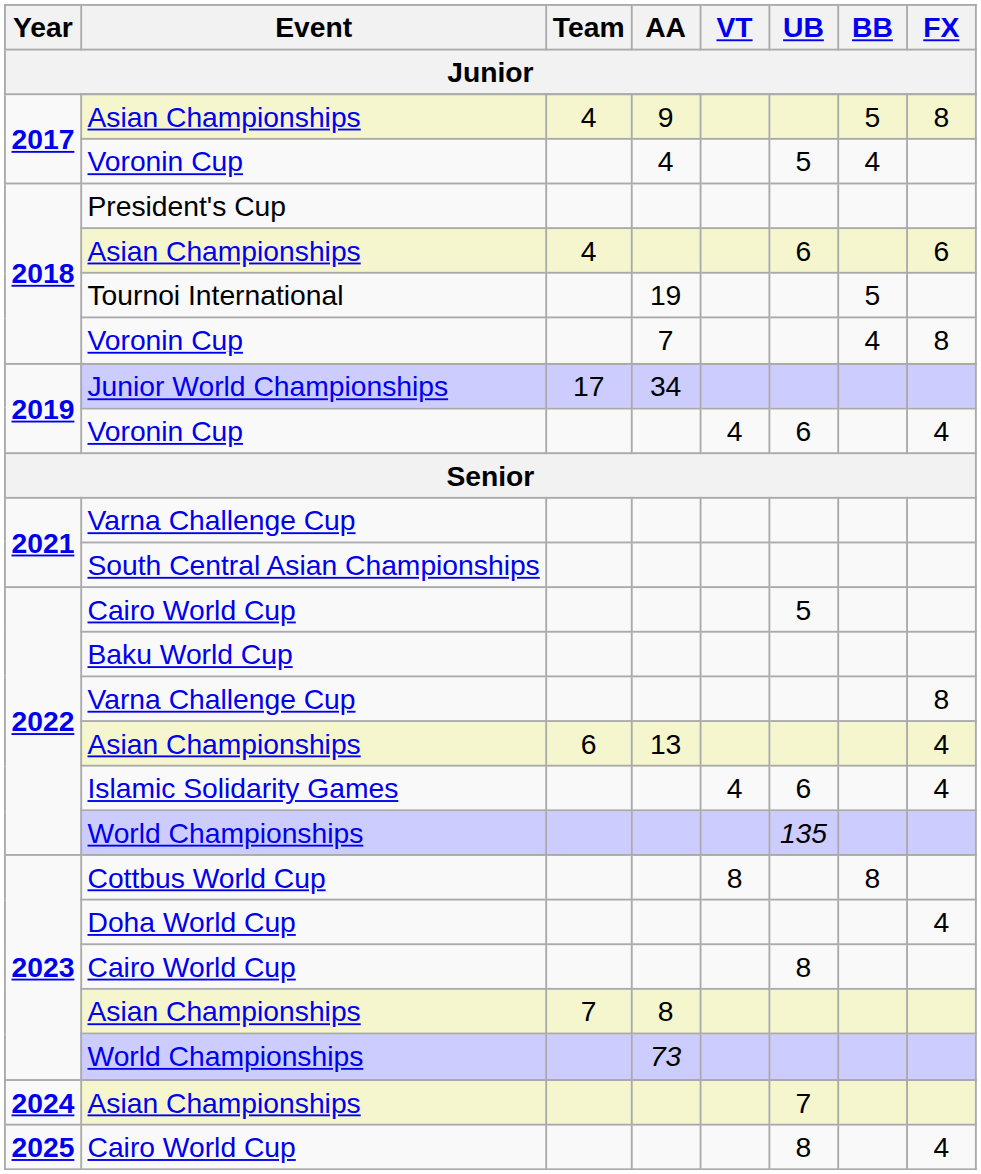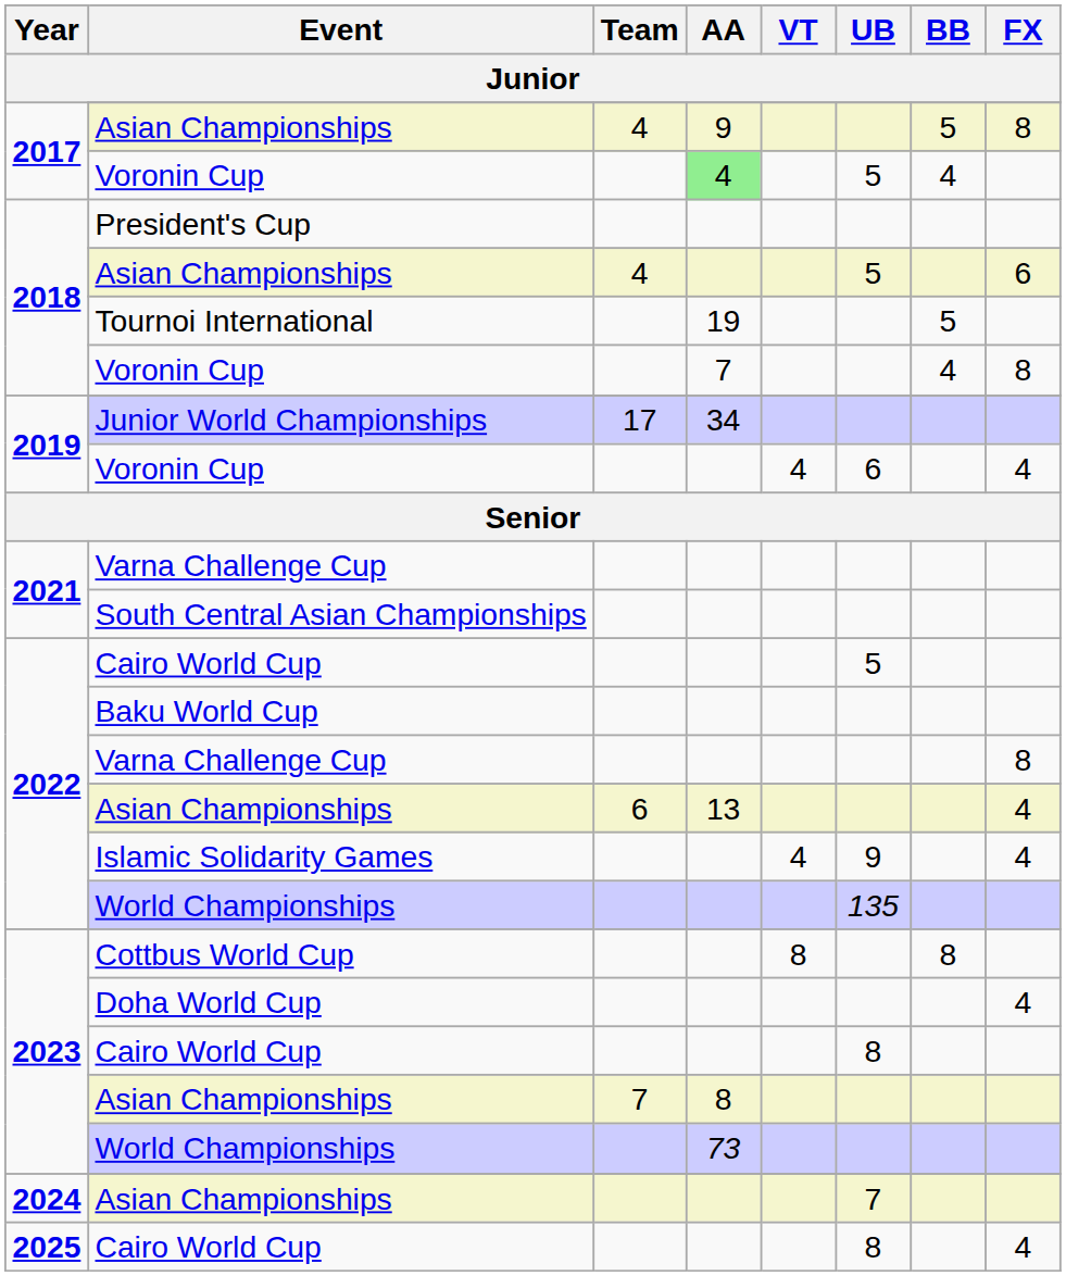 <table class="wikitable" style="text-align:center; font-size:95%;">
 <tr>
 <th align="center">Year</th>
 <th align="center">Event</th>
 <th style="width:30px;">Team</th>
 <th style="width:30px;">AA</th>
 <th style="width:30px;"><a href='#'>VT</a></th>
 <th style="width:30px;"><a href='#'>UB</a></th>
 <th style="width:30px;"><a href='#'>BB</a></th>
 <th style="width:30px;"><a href='#'>FX</a></th>
 </tr>
 <tr>
 <th colspan="8"><strong>Junior</strong></th>
 </tr>
 <tr>
 <td rowspan="3"><strong><a href='#'>2017</a></strong></td>
 </tr>
 <tr bgcolor=#F5F6CE>
 <td align=left><a href='#'>Asian Championships</a></td>
 <td>4</td>
 <td>9</td>
 <td></td>
 <td></td>
 <td>5</td>
 <td>8</td>
 </tr>
 <tr>
 <td align=left><a href='#'>Voronin Cup</a></td>
 <td></td>
-<td>4</td>
+<td style="background: lightgreen;">4</td>
 <td></td>
 <td>5</td>
 <td>4</td>
 <td></td>
 </tr>
 <tr>
 <td rowspan="4"><strong><a href='#'>2018</a></strong></td>
 <td align=left>President's Cup</td>
 <td></td>
 <td></td>
 <td></td>
 <td></td>
 <td></td>
 <td></td>
 </tr>
 <tr bgcolor=#F5F6CE>
 <td align=left><a href='#'>Asian Championships</a></td>
 <td>4</td>
 <td></td>
 <td></td>
-<td>6</td>
+<td>5</td>
 <td></td>
 <td>6</td>
 </tr>
 <tr>
 <td align=left>Tournoi International</td>
 <td></td>
 <td>19</td>
 <td></td>
 <td></td>
 <td>5</td>
 <td></td>
 </tr>
 <tr>
 <td align=left><a href='#'>Voronin Cup</a></td>
 <td></td>
 <td>7</td>
 <td></td>
 <td></td>
 <td>4</td>
 <td>8</td>
 </tr>
 <tr>
 <td rowspan="3"><strong><a href='#'>2019</a></strong></td>
 </tr>
 <tr bgcolor=#CCCCFF>
 <td align=left><a href='#'>Junior World Championships</a></td>
 <td>17</td>
 <td>34</td>
 <td></td>
 <td></td>
 <td></td>
 <td></td>
 </tr>
 <tr>
 <td align=left><a href='#'>Voronin Cup</a></td>
 <td></td>
 <td></td>
 <td>4</td>
 <td>6</td>
 <td></td>
 <td>4</td>
 </tr>
 <tr>
 <th colspan="8"><strong>Senior</strong></th>
 </tr>
 <tr>
 <td rowspan="2"><strong><a href='#'>2021</a></strong></td>
 <td align=left><a href='#'>Varna Challenge Cup</a></td>
 <td></td>
 <td></td>
 <td></td>
 <td></td>
 <td></td>
 <td></td>
 </tr>
 <tr>
 <td align=left><a href='#'>South Central Asian Championships</a></td>
 <td></td>
 <td></td>
 <td></td>
 <td></td>
 <td></td>
 <td></td>
 </tr>
 <tr>
 <td rowspan="6"><strong><a href='#'>2022</a></strong></td>
 <td align=left><a href='#'>Cairo World Cup</a></td>
 <td></td>
 <td></td>
 <td></td>
 <td>5</td>
 <td></td>
 <td></td>
 </tr>
 <tr>
 <td align=left><a href='#'>Baku World Cup</a></td>
 <td></td>
 <td></td>
 <td></td>
 <td></td>
 <td></td>
 <td></td>
 </tr>
 <tr>
 <td align=left><a href='#'>Varna Challenge Cup</a></td>
 <td></td>
 <td></td>
 <td></td>
 <td></td>
 <td></td>
 <td>8</td>
 </tr>
 <tr bgcolor=#F5F6CE>
 <td align=left><a href='#'>Asian Championships</a></td>
 <td>6</td>
 <td>13</td>
 <td></td>
 <td></td>
 <td></td>
 <td>4</td>
 </tr>
 <tr>
 <td align=left><a href='#'>Islamic Solidarity Games</a></td>
 <td></td>
 <td></td>
 <td>4</td>
-<td>6</td>
+<td>9</td>
 <td></td>
 <td>4</td>
 </tr>
 <tr bgcolor=#CCCCFF>
 <td align=left><a href='#'>World Championships</a></td>
 <td></td>
 <td></td>
 <td></td>
 <td><em>135</em></td>
 <td></td>
 <td></td>
 </tr>
 <tr>
 <td rowspan="5"><strong><a href='#'>2023</a></strong></td>
 <td align=left><a href='#'>Cottbus World Cup</a></td>
 <td></td>
 <td></td>
 <td>8</td>
 <td></td>
 <td>8</td>
 <td></td>
 </tr>
 <tr>
 <td align=left><a href='#'>Doha World Cup</a></td>
 <td></td>
 <td></td>
 <td></td>
 <td></td>
 <td></td>
 <td>4</td>
 </tr>
 <tr>
 <td align=left><a href='#'>Cairo World Cup</a></td>
 <td></td>
 <td></td>
 <td></td>
 <td>8</td>
 <td></td>
 <td></td>
 </tr>
 <tr bgcolor=#F5F6CE>
 <td align=left><a href='#'>Asian Championships</a></td>
 <td>7</td>
 <td>8</td>
 <td></td>
 <td></td>
 <td></td>
 <td></td>
 </tr>
 <tr bgcolor=#CCCCFF>
 <td align=left><a href='#'>World Championships</a></td>
 <td></td>
 <td><em>73</em></td>
 <td></td>
 <td></td>
 <td></td>
 <td></td>
 </tr>
 <tr>
 <td rowspan="2"><strong><a href='#'>2024</a></strong></td>
 </tr>
 <tr bgcolor=#F5F6CE>
 <td align=left><a href='#'>Asian Championships</a></td>
 <td></td>
 <td></td>
 <td></td>
 <td>7</td>
 <td></td>
 <td></td>
 </tr>
 <tr>
 <td rowspan="1"><strong><a href='#'>2025</a></strong></td>
 <td align=left><a href='#'>Cairo World Cup</a></td>
 <td></td>
 <td></td>
 <td></td>
 <td>8</td>
 <td></td>
 <td>4</td>
 </tr>
 </table>
